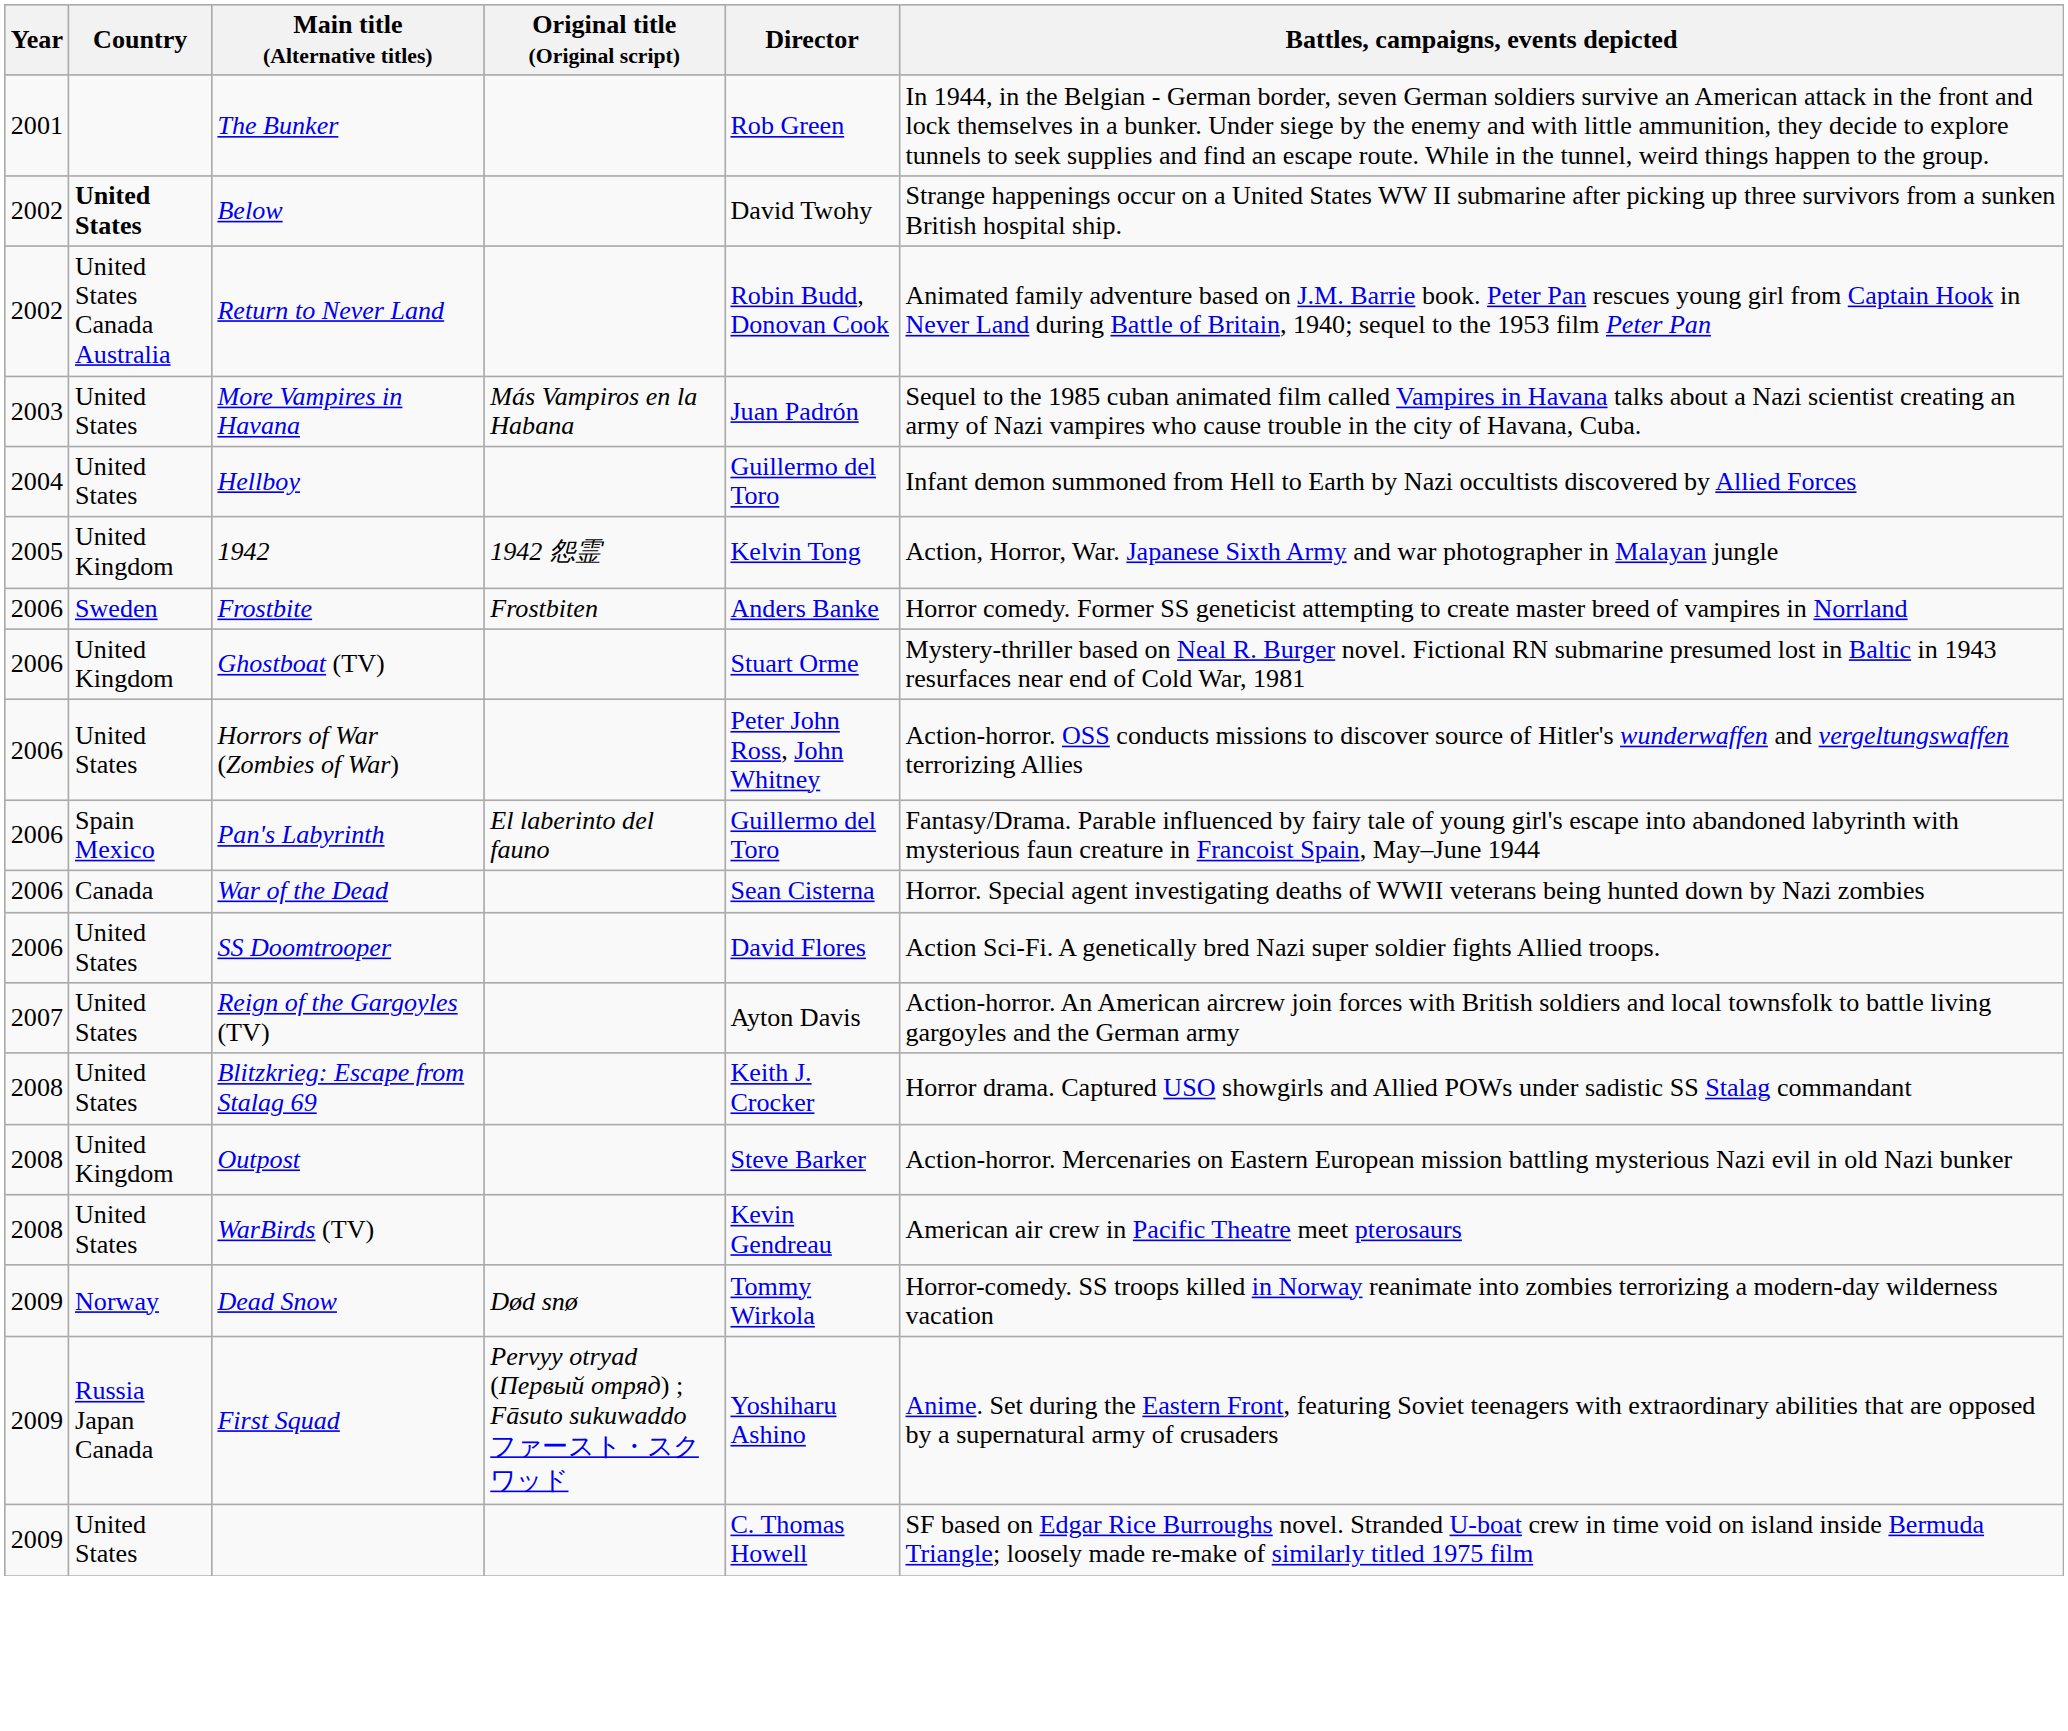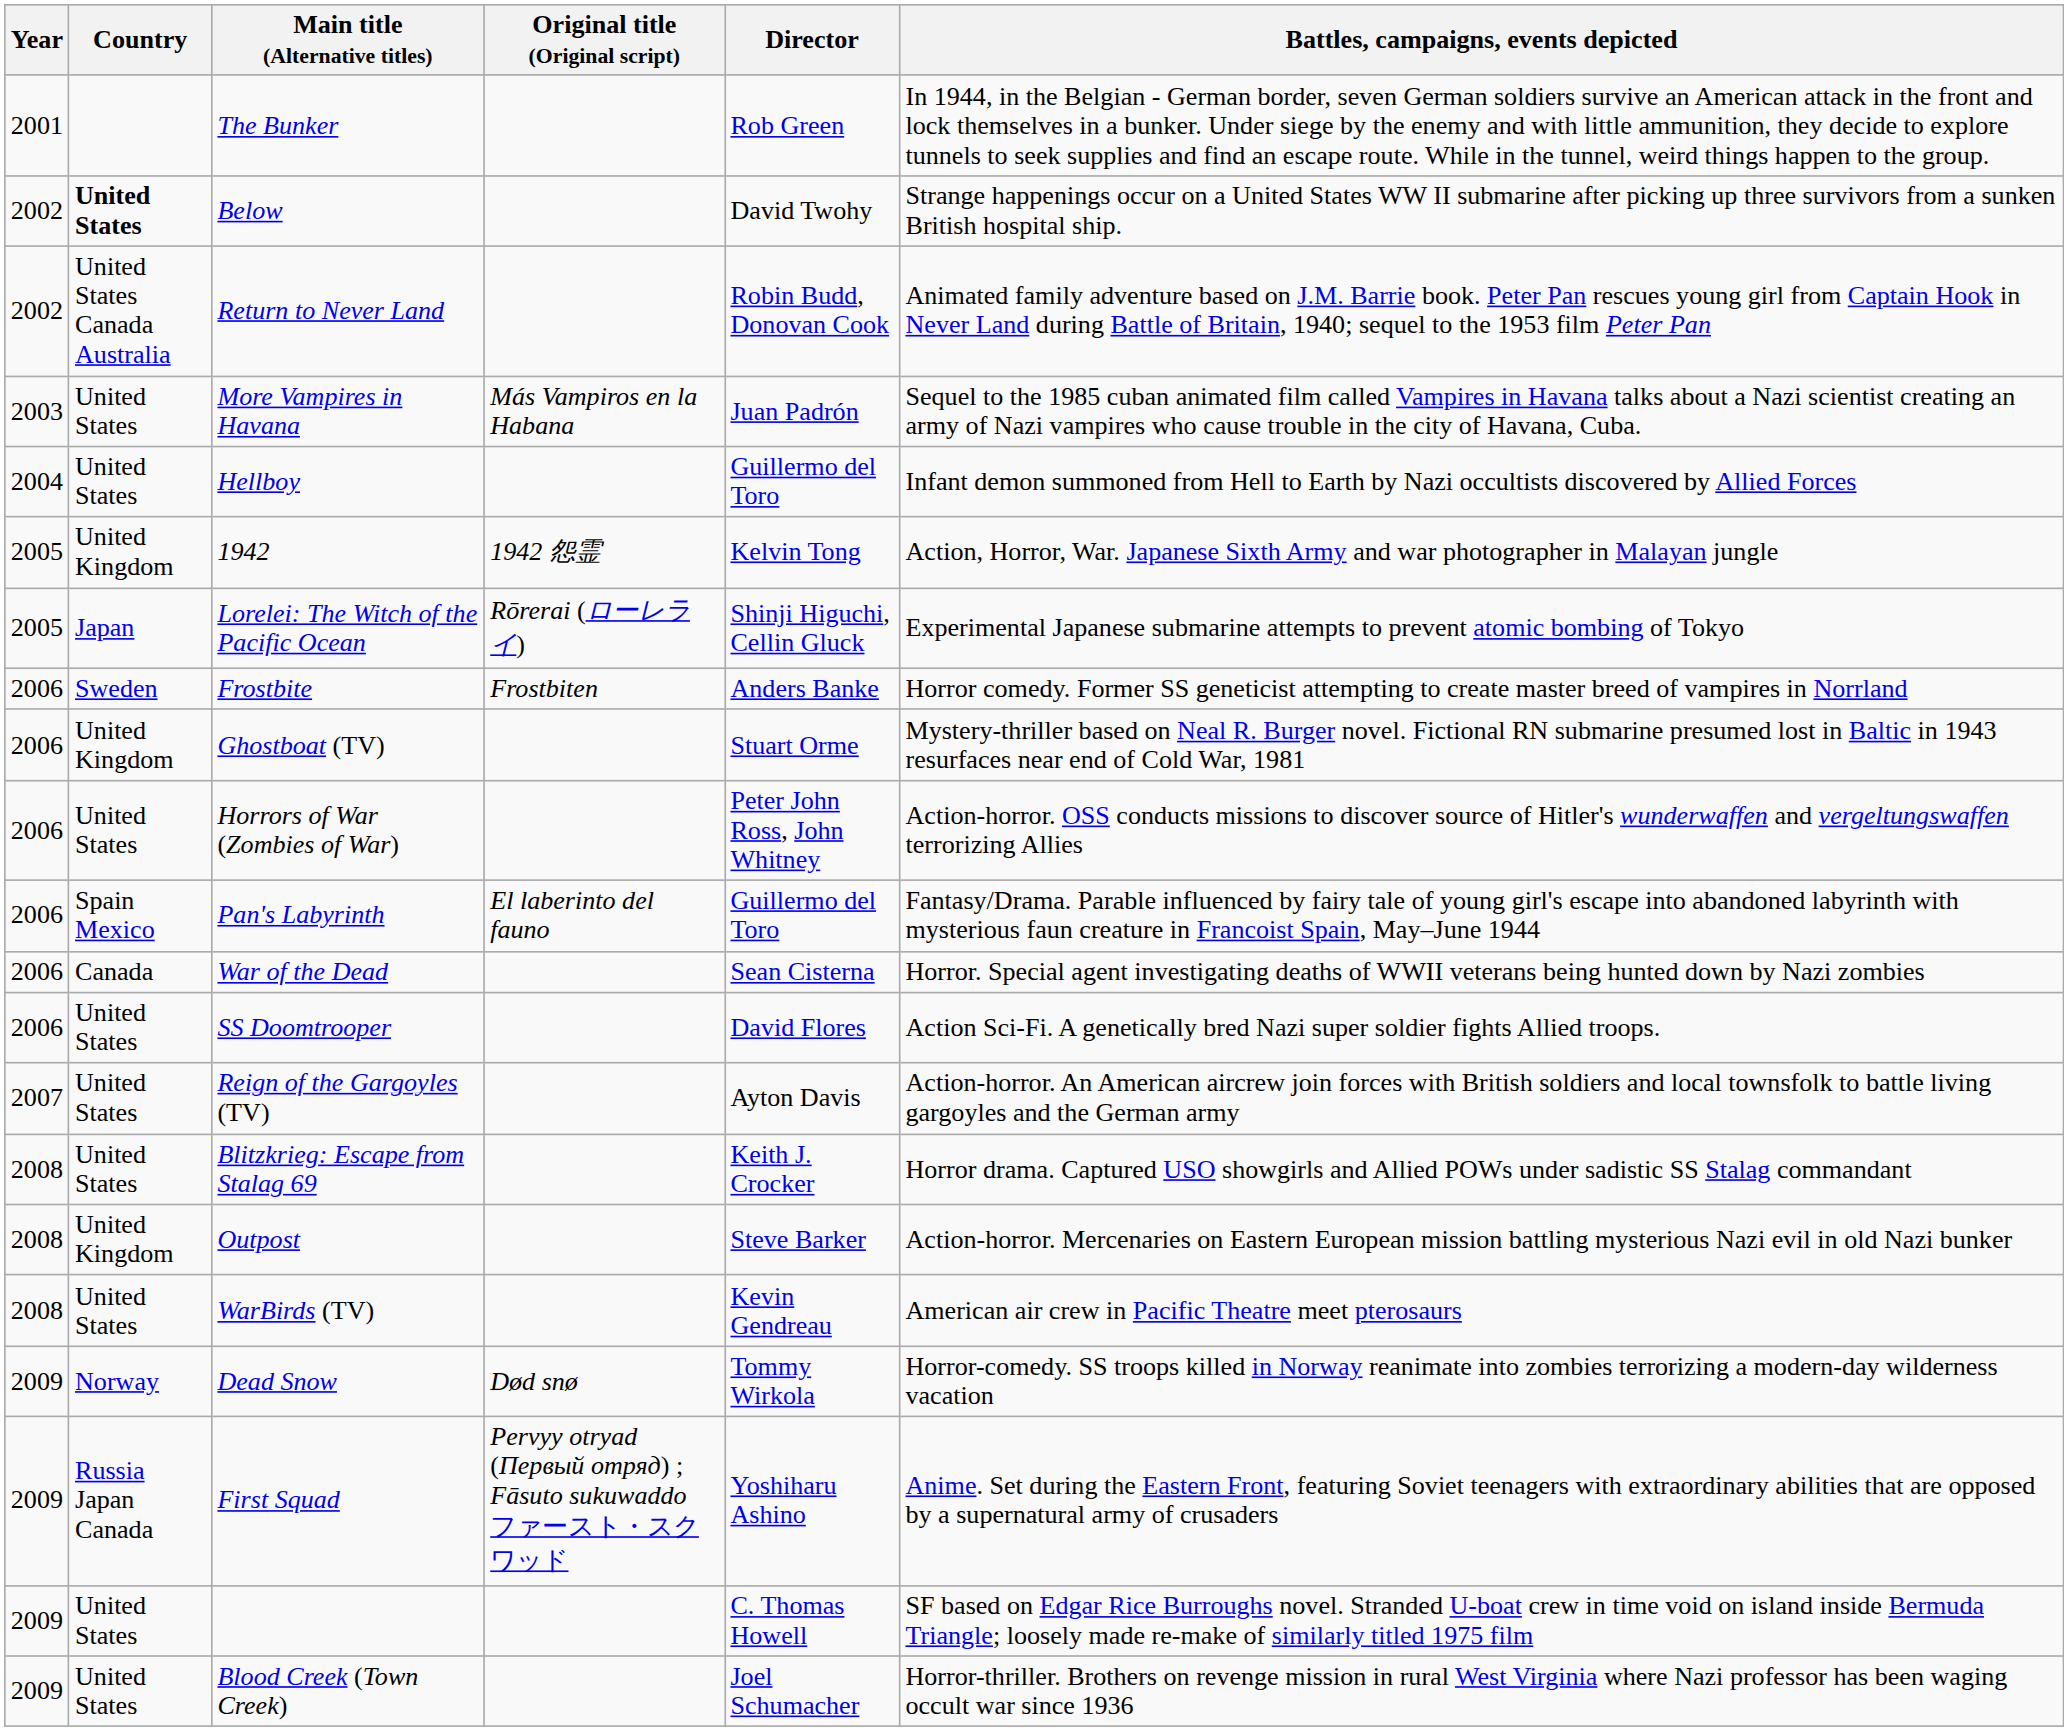 <table class="wikitable sortable" style="width:100%;">
 <tr>
 <th class="unsortable">Year</th>
 <th style="width:  80px;">Country</th>
 <th style="width: 160px;">Main title<br><small>(Alternative titles)</small></th>
 <th style="width: 140px;">Original title<br><small>(Original script)</small></th>
 <th style="width: 100px;">Director</th>
 <th class="unsortable">Battles, campaigns, events depicted</th>
 </tr>
 <tr>
 <td>2001</td>
 <td></td>
 <td><em><a href='#'>The Bunker</a></em></td>
 <td></td>
 <td><a href='#'>Rob Green</a></td>
 <td>In 1944, in the Belgian - German border, seven German soldiers survive an American attack in the front and lock themselves in a bunker. Under siege by the enemy and with little ammunition, they decide to explore tunnels to seek supplies and find an escape route. While in the tunnel, weird things happen to the group.</td>
 </tr>
 <tr>
 <td>2002</td>
 <td><strong>United States</strong></td>
 <td><em><a href='#'>Below</a></em></td>
 <td></td>
 <td>David Twohy</td>
 <td>Strange happenings occur on a United States WW II submarine after picking up three survivors from a sunken British hospital ship.</td>
 </tr>
 <tr>
 <td>2002</td>
 <td>United States<br>Canada<br><a href='#'>Australia</a></td>
 <td><em><a href='#'>Return to Never Land</a></em></td>
 <td></td>
 <td><a href='#'>Robin Budd</a>, <a href='#'>Donovan Cook</a></td>
 <td>Animated family adventure based on <a href='#'>J.M. Barrie</a> book. <a href='#'>Peter Pan</a> rescues young girl from <a href='#'>Captain Hook</a> in <a href='#'>Never Land</a> during <a href='#'>Battle of Britain</a>, 1940; sequel to the 1953 film <em><a href='#'>Peter Pan</a></em></td>
 </tr>
 <tr>
 <td>2003</td>
 <td>United States</td>
 <td><em><a href='#'>More Vampires in Havana</a></em></td>
 <td><em>Más Vampiros en la Habana</em></td>
 <td><a href='#'>Juan Padrón</a></td>
 <td>Sequel to the 1985 cuban animated film called <a href='#'>Vampires in Havana</a> talks about a Nazi scientist creating an army of Nazi vampires who cause trouble in the city of Havana, Cuba.</td>
 </tr>
 <tr>
 <td>2004</td>
 <td>United States</td>
 <td><em><a href='#'>Hellboy</a></em></td>
 <td></td>
 <td><a href='#'>Guillermo del Toro</a></td>
 <td>Infant demon summoned from Hell to Earth by Nazi occultists discovered by <a href='#'>Allied Forces</a></td>
 </tr>
 <tr>
 <td>2005</td>
 <td>United Kingdom</td>
 <td><em>1942</em></td>
 <td><em>1942 怨霊</em></td>
 <td><a href='#'>Kelvin Tong</a></td>
 <td>Action, Horror, War. <a href='#'>Japanese Sixth Army</a> and war photographer in <a href='#'>Malayan</a> jungle</td>
+</tr>
+<tr>
+<td>2005</td>
+<td><a href='#'>Japan</a></td>
+<td><em><a href='#'>Lorelei: The Witch of the Pacific Ocean</a></em></td>
+<td><em>Rōrerai</em> (<em><a href='#'>ローレライ</a></em>)</td>
+<td><a href='#'>Shinji Higuchi</a>, <a href='#'>Cellin Gluck</a></td>
+<td>Experimental Japanese submarine attempts to prevent <a href='#'>atomic bombing</a> of Tokyo</td>
 </tr>
 <tr>
 <td>2006</td>
 <td><a href='#'>Sweden</a></td>
 <td><em><a href='#'>Frostbite</a></em></td>
 <td><em>Frostbiten</em></td>
 <td><a href='#'>Anders Banke</a></td>
 <td>Horror comedy. Former SS geneticist attempting to create master breed of vampires in <a href='#'>Norrland</a></td>
 </tr>
 <tr>
 <td>2006</td>
 <td>United Kingdom</td>
 <td><em><a href='#'>Ghostboat</a></em> (TV)</td>
 <td></td>
 <td><a href='#'>Stuart Orme</a></td>
 <td>Mystery-thriller based on <a href='#'>Neal R. Burger</a> novel. Fictional RN submarine presumed lost in <a href='#'>Baltic</a> in 1943 resurfaces near end of Cold War, 1981</td>
 </tr>
 <tr>
 <td>2006</td>
 <td>United States</td>
 <td><em>Horrors of War</em> (<em>Zombies of War</em>)</td>
 <td></td>
 <td><a href='#'>Peter John Ross</a>, <a href='#'>John Whitney</a></td>
 <td>Action-horror. <a href='#'>OSS</a> conducts missions to discover source of Hitler's <em><a href='#'>wunderwaffen</a></em> and <em><a href='#'>vergeltungswaffen</a></em> terrorizing Allies</td>
 </tr>
 <tr>
 <td>2006</td>
 <td>Spain<br><a href='#'>Mexico</a></td>
 <td><em><a href='#'>Pan's Labyrinth</a></em></td>
 <td><em>El laberinto del fauno</em></td>
 <td><a href='#'>Guillermo del Toro</a></td>
 <td>Fantasy/Drama. Parable influenced by fairy tale of young girl's escape into abandoned labyrinth with mysterious faun creature in <a href='#'>Francoist Spain</a>, May–June 1944</td>
 </tr>
 <tr>
 <td>2006</td>
 <td>Canada</td>
 <td><em><a href='#'>War of the Dead</a></em></td>
 <td></td>
 <td><a href='#'>Sean Cisterna</a></td>
 <td>Horror. Special agent investigating deaths of WWII veterans being hunted down by Nazi zombies</td>
 </tr>
 <tr>
 <td>2006</td>
 <td>United States</td>
 <td><em><a href='#'>SS Doomtrooper</a></em></td>
 <td></td>
 <td><a href='#'>David Flores</a></td>
 <td>Action Sci-Fi. A genetically bred Nazi super soldier fights Allied troops.</td>
 </tr>
 <tr>
 <td>2007</td>
 <td>United States</td>
 <td><em><a href='#'>Reign of the Gargoyles</a></em> (TV)</td>
 <td></td>
 <td>Ayton Davis</td>
 <td>Action-horror. An American aircrew join forces with British soldiers and local townsfolk to battle living gargoyles and the German army</td>
 </tr>
 <tr>
 <td>2008</td>
 <td>United States</td>
 <td><em><a href='#'>Blitzkrieg: Escape from Stalag 69</a></em></td>
 <td></td>
 <td><a href='#'>Keith J. Crocker</a></td>
 <td>Horror drama. Captured <a href='#'>USO</a> showgirls and Allied POWs under sadistic SS <a href='#'>Stalag</a> commandant</td>
 </tr>
 <tr>
 <td>2008</td>
 <td>United Kingdom</td>
 <td><em><a href='#'>Outpost</a></em></td>
 <td></td>
 <td><a href='#'>Steve Barker</a></td>
 <td>Action-horror. Mercenaries on Eastern European mission battling mysterious Nazi evil in old Nazi bunker</td>
 </tr>
 <tr>
 <td>2008</td>
 <td>United States</td>
 <td><em><a href='#'>WarBirds</a></em> (TV)</td>
 <td></td>
 <td><a href='#'>Kevin Gendreau</a></td>
 <td>American air crew in <a href='#'>Pacific Theatre</a> meet <a href='#'>pterosaurs</a></td>
 </tr>
 <tr>
 <td>2009</td>
 <td><a href='#'>Norway</a></td>
 <td><em><a href='#'>Dead Snow</a></em></td>
 <td><em>Død snø</em></td>
 <td><a href='#'>Tommy Wirkola</a></td>
 <td>Horror-comedy. SS troops killed <a href='#'>in Norway</a> reanimate into zombies terrorizing a modern-day wilderness vacation</td>
 </tr>
 <tr>
 <td>2009</td>
 <td><a href='#'>Russia</a><br>Japan<br>Canada</td>
 <td><em><a href='#'>First Squad</a></em></td>
 <td><em>Pervyy otryad</em> (<em>Первый отряд</em>) ; <em>Fāsuto sukuwaddo</em> <a href='#'>ファースト・スクワッド</a> </td>
 <td><a href='#'>Yoshiharu Ashino</a></td>
 <td><a href='#'>Anime</a>. Set during the <a href='#'>Eastern Front</a>, featuring Soviet teenagers with extraordinary abilities that are opposed by a supernatural army of crusaders</td>
 </tr>
 <tr>
 <td>2009</td>
 <td>United States</td>
 <td><em></em></td>
 <td></td>
 <td><a href='#'>C. Thomas Howell</a></td>
 <td>SF based on <a href='#'>Edgar Rice Burroughs</a> novel. Stranded <a href='#'>U-boat</a> crew in time void on island inside <a href='#'>Bermuda Triangle</a>; loosely made re-make of <a href='#'>similarly titled 1975 film</a></td>
 </tr>
+<tr>
+<td>2009</td>
+<td>United States</td>
+<td><em><a href='#'>Blood Creek</a></em> (<em>Town Creek</em>)</td>
+<td></td>
+<td><a href='#'>Joel Schumacher</a></td>
+<td>Horror-thriller. Brothers on revenge mission in rural <a href='#'>West Virginia</a> where Nazi professor has been waging occult war since 1936</td>
+</tr>
 </table>
